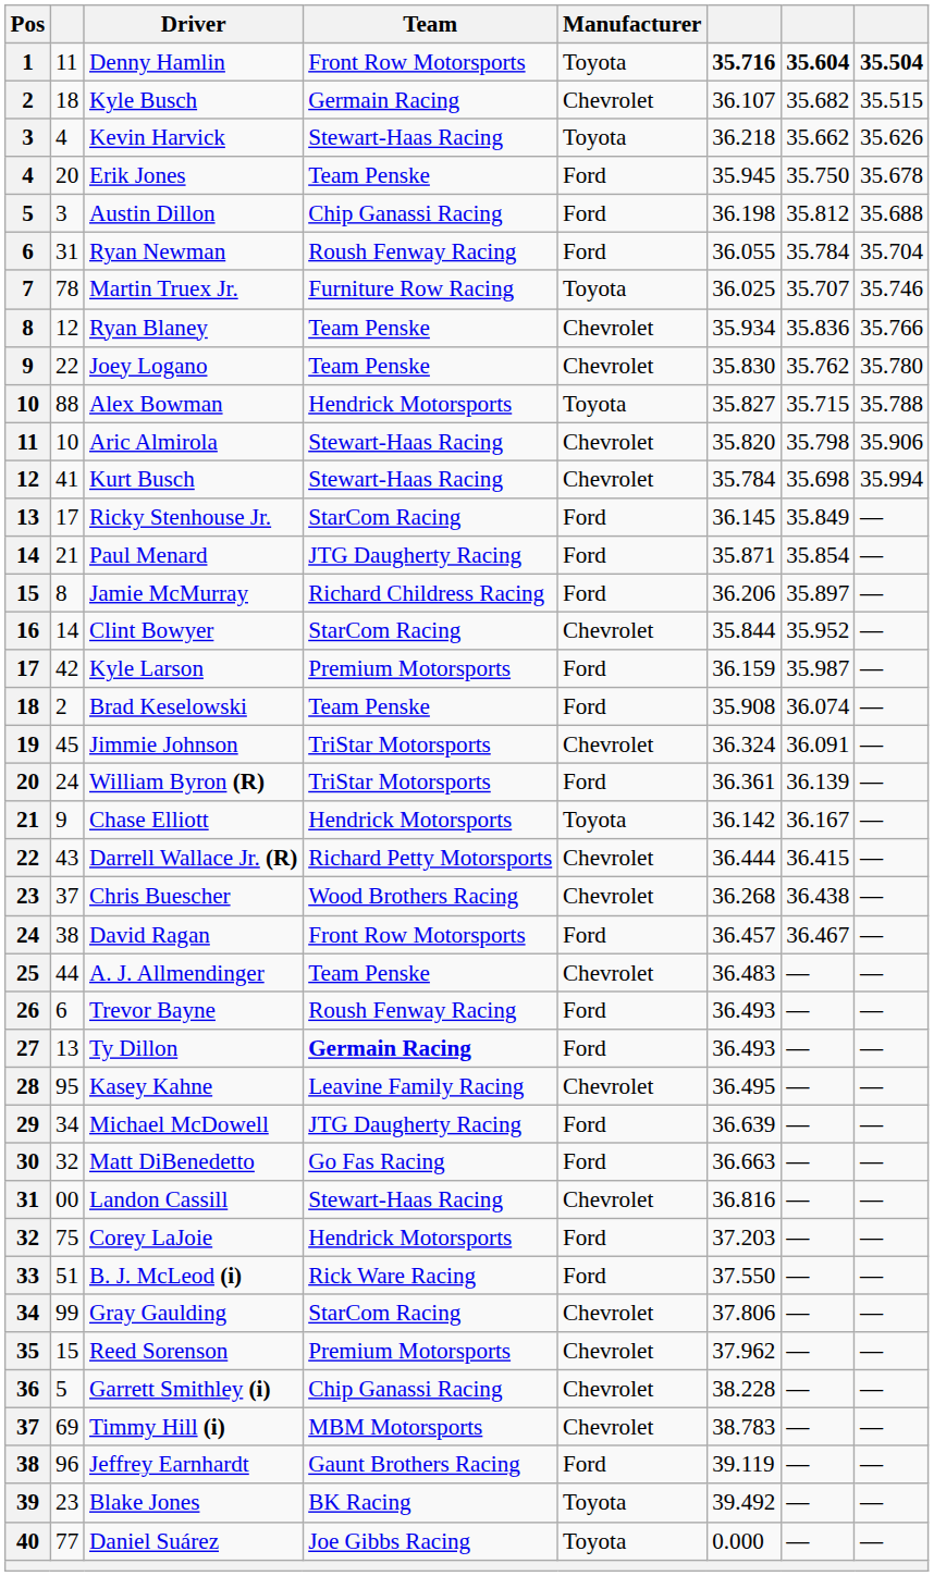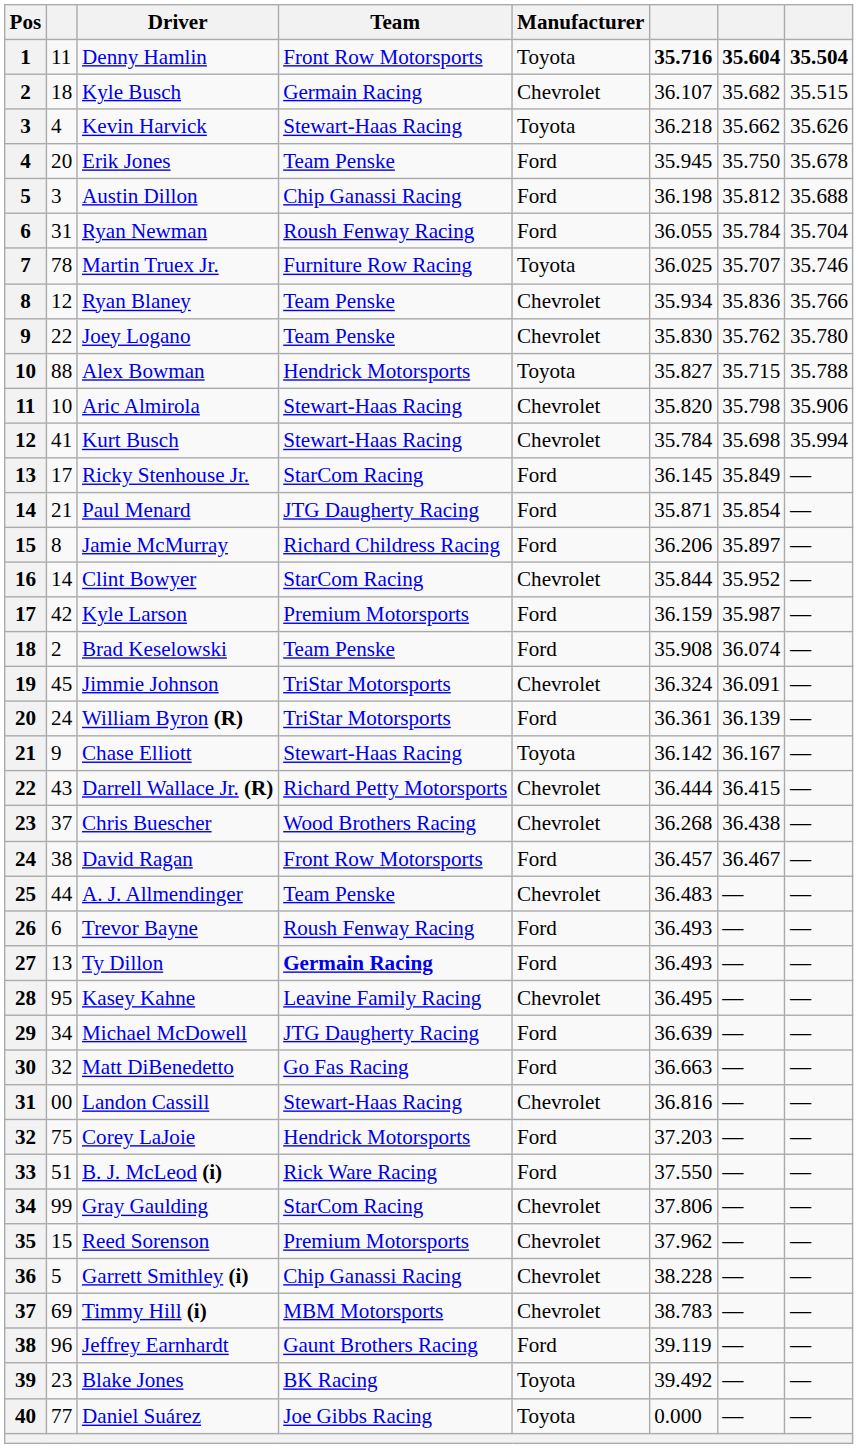 <table class="wikitable" style="font-size:95%">
 <tr>
 <th>Pos</th>
 <th></th>
 <th>Driver</th>
 <th>Team</th>
 <th>Manufacturer</th>
 <th></th>
 <th></th>
 <th></th>
 </tr>
 <tr>
 <th>1</th>
 <td>11</td>
 <td><a href='#'>Denny Hamlin</a></td>
 <td><a href='#'>Front Row Motorsports</a></td>
 <td>Toyota</td>
 <td><strong>35.716</strong></td>
 <td><strong>35.604</strong></td>
 <td><strong>35.504</strong></td>
 </tr>
 <tr>
 <th>2</th>
 <td>18</td>
 <td><a href='#'>Kyle Busch</a></td>
 <td><a href='#'>Germain Racing</a></td>
 <td>Chevrolet</td>
 <td>36.107</td>
 <td>35.682</td>
 <td>35.515</td>
 </tr>
 <tr>
 <th>3</th>
 <td>4</td>
 <td><a href='#'>Kevin Harvick</a></td>
 <td><a href='#'>Stewart-Haas Racing</a></td>
 <td>Toyota</td>
 <td>36.218</td>
 <td>35.662</td>
 <td>35.626</td>
 </tr>
 <tr>
 <th>4</th>
 <td>20</td>
 <td><a href='#'>Erik Jones</a></td>
 <td><a href='#'>Team Penske</a></td>
 <td>Ford</td>
 <td>35.945</td>
 <td>35.750</td>
 <td>35.678</td>
 </tr>
 <tr>
 <th>5</th>
 <td>3</td>
 <td><a href='#'>Austin Dillon</a></td>
 <td><a href='#'>Chip Ganassi Racing</a></td>
 <td>Ford</td>
 <td>36.198</td>
 <td>35.812</td>
 <td>35.688</td>
 </tr>
 <tr>
 <th>6</th>
 <td>31</td>
 <td><a href='#'>Ryan Newman</a></td>
 <td><a href='#'>Roush Fenway Racing</a></td>
 <td>Ford</td>
 <td>36.055</td>
 <td>35.784</td>
 <td>35.704</td>
 </tr>
 <tr>
 <th>7</th>
 <td>78</td>
 <td><a href='#'>Martin Truex Jr.</a></td>
 <td><a href='#'>Furniture Row Racing</a></td>
 <td>Toyota</td>
 <td>36.025</td>
 <td>35.707</td>
 <td>35.746</td>
 </tr>
 <tr>
 <th>8</th>
 <td>12</td>
 <td><a href='#'>Ryan Blaney</a></td>
 <td><a href='#'>Team Penske</a></td>
 <td>Chevrolet</td>
 <td>35.934</td>
 <td>35.836</td>
 <td>35.766</td>
 </tr>
 <tr>
 <th>9</th>
 <td>22</td>
 <td><a href='#'>Joey Logano</a></td>
 <td><a href='#'>Team Penske</a></td>
 <td>Chevrolet</td>
 <td>35.830</td>
 <td>35.762</td>
 <td>35.780</td>
 </tr>
 <tr>
 <th>10</th>
 <td>88</td>
 <td><a href='#'>Alex Bowman</a></td>
 <td><a href='#'>Hendrick Motorsports</a></td>
 <td>Toyota</td>
 <td>35.827</td>
 <td>35.715</td>
 <td>35.788</td>
 </tr>
 <tr>
 <th>11</th>
 <td>10</td>
 <td><a href='#'>Aric Almirola</a></td>
 <td><a href='#'>Stewart-Haas Racing</a></td>
 <td>Chevrolet</td>
 <td>35.820</td>
 <td>35.798</td>
 <td>35.906</td>
 </tr>
 <tr>
 <th>12</th>
 <td>41</td>
 <td><a href='#'>Kurt Busch</a></td>
 <td><a href='#'>Stewart-Haas Racing</a></td>
 <td>Chevrolet</td>
 <td>35.784</td>
 <td>35.698</td>
 <td>35.994</td>
 </tr>
 <tr>
 <th>13</th>
 <td>17</td>
 <td><a href='#'>Ricky Stenhouse Jr.</a></td>
 <td><a href='#'>StarCom Racing</a></td>
 <td>Ford</td>
 <td>36.145</td>
 <td>35.849</td>
 <td>—</td>
 </tr>
 <tr>
 <th>14</th>
 <td>21</td>
 <td><a href='#'>Paul Menard</a></td>
 <td><a href='#'>JTG Daugherty Racing</a></td>
 <td>Ford</td>
 <td>35.871</td>
 <td>35.854</td>
 <td>—</td>
 </tr>
 <tr>
 <th>15</th>
 <td>8</td>
 <td><a href='#'>Jamie McMurray</a></td>
 <td><a href='#'>Richard Childress Racing</a></td>
 <td>Ford</td>
 <td>36.206</td>
 <td>35.897</td>
 <td>—</td>
 </tr>
 <tr>
 <th>16</th>
 <td>14</td>
 <td><a href='#'>Clint Bowyer</a></td>
 <td><a href='#'>StarCom Racing</a></td>
 <td>Chevrolet</td>
 <td>35.844</td>
 <td>35.952</td>
 <td>—</td>
 </tr>
 <tr>
 <th>17</th>
 <td>42</td>
 <td><a href='#'>Kyle Larson</a></td>
 <td><a href='#'>Premium Motorsports</a></td>
 <td>Ford</td>
 <td>36.159</td>
 <td>35.987</td>
 <td>—</td>
 </tr>
 <tr>
 <th>18</th>
 <td>2</td>
 <td><a href='#'>Brad Keselowski</a></td>
 <td><a href='#'>Team Penske</a></td>
 <td>Ford</td>
 <td>35.908</td>
 <td>36.074</td>
 <td>—</td>
 </tr>
 <tr>
 <th>19</th>
 <td>45</td>
 <td><a href='#'>Jimmie Johnson</a></td>
 <td><a href='#'>TriStar Motorsports</a></td>
 <td>Chevrolet</td>
 <td>36.324</td>
 <td>36.091</td>
 <td>—</td>
 </tr>
 <tr>
 <th>20</th>
 <td>24</td>
 <td><a href='#'>William Byron</a> <strong>(R)</strong></td>
 <td><a href='#'>TriStar Motorsports</a></td>
 <td>Ford</td>
 <td>36.361</td>
 <td>36.139</td>
 <td>—</td>
 </tr>
 <tr>
 <th>21</th>
 <td>9</td>
 <td><a href='#'>Chase Elliott</a></td>
-<td><a href='#'>Hendrick Motorsports</a></td>
+<td><a href='#'>Stewart-Haas Racing</a></td>
 <td>Toyota</td>
 <td>36.142</td>
 <td>36.167</td>
 <td>—</td>
 </tr>
 <tr>
 <th>22</th>
 <td>43</td>
 <td><a href='#'>Darrell Wallace Jr.</a> <strong>(R)</strong></td>
 <td><a href='#'>Richard Petty Motorsports</a></td>
 <td>Chevrolet</td>
 <td>36.444</td>
 <td>36.415</td>
 <td>—</td>
 </tr>
 <tr>
 <th>23</th>
 <td>37</td>
 <td><a href='#'>Chris Buescher</a></td>
 <td><a href='#'>Wood Brothers Racing</a></td>
 <td>Chevrolet</td>
 <td>36.268</td>
 <td>36.438</td>
 <td>—</td>
 </tr>
 <tr>
 <th>24</th>
 <td>38</td>
 <td><a href='#'>David Ragan</a></td>
 <td><a href='#'>Front Row Motorsports</a></td>
 <td>Ford</td>
 <td>36.457</td>
 <td>36.467</td>
 <td>—</td>
 </tr>
 <tr>
 <th>25</th>
 <td>44</td>
 <td><a href='#'>A. J. Allmendinger</a></td>
 <td><a href='#'>Team Penske</a></td>
 <td>Chevrolet</td>
 <td>36.483</td>
 <td>—</td>
 <td>—</td>
 </tr>
 <tr>
 <th>26</th>
 <td>6</td>
 <td><a href='#'>Trevor Bayne</a></td>
 <td><a href='#'>Roush Fenway Racing</a></td>
 <td>Ford</td>
 <td>36.493</td>
 <td>—</td>
 <td>—</td>
 </tr>
 <tr>
 <th>27</th>
 <td>13</td>
 <td><a href='#'>Ty Dillon</a></td>
 <td><strong><a href='#'>Germain Racing</a></strong></td>
 <td>Ford</td>
 <td>36.493</td>
 <td>—</td>
 <td>—</td>
 </tr>
 <tr>
 <th>28</th>
 <td>95</td>
 <td><a href='#'>Kasey Kahne</a></td>
 <td><a href='#'>Leavine Family Racing</a></td>
 <td>Chevrolet</td>
 <td>36.495</td>
 <td>—</td>
 <td>—</td>
 </tr>
 <tr>
 <th>29</th>
 <td>34</td>
 <td><a href='#'>Michael McDowell</a></td>
 <td><a href='#'>JTG Daugherty Racing</a></td>
 <td>Ford</td>
 <td>36.639</td>
 <td>—</td>
 <td>—</td>
 </tr>
 <tr>
 <th>30</th>
 <td>32</td>
 <td><a href='#'>Matt DiBenedetto</a></td>
 <td><a href='#'>Go Fas Racing</a></td>
 <td>Ford</td>
 <td>36.663</td>
 <td>—</td>
 <td>—</td>
 </tr>
 <tr>
 <th>31</th>
 <td>00</td>
 <td><a href='#'>Landon Cassill</a></td>
 <td><a href='#'>Stewart-Haas Racing</a></td>
 <td>Chevrolet</td>
 <td>36.816</td>
 <td>—</td>
 <td>—</td>
 </tr>
 <tr>
 <th>32</th>
 <td>75</td>
 <td><a href='#'>Corey LaJoie</a></td>
 <td><a href='#'>Hendrick Motorsports</a></td>
 <td>Ford</td>
 <td>37.203</td>
 <td>—</td>
 <td>—</td>
 </tr>
 <tr>
 <th>33</th>
 <td>51</td>
 <td><a href='#'>B. J. McLeod</a> <strong>(i)</strong></td>
 <td><a href='#'>Rick Ware Racing</a></td>
 <td>Ford</td>
 <td>37.550</td>
 <td>—</td>
 <td>—</td>
 </tr>
 <tr>
 <th>34</th>
 <td>99</td>
 <td><a href='#'>Gray Gaulding</a></td>
 <td><a href='#'>StarCom Racing</a></td>
 <td>Chevrolet</td>
 <td>37.806</td>
 <td>—</td>
 <td>—</td>
 </tr>
 <tr>
 <th>35</th>
 <td>15</td>
 <td><a href='#'>Reed Sorenson</a></td>
 <td><a href='#'>Premium Motorsports</a></td>
 <td>Chevrolet</td>
 <td>37.962</td>
 <td>—</td>
 <td>—</td>
 </tr>
 <tr>
 <th>36</th>
 <td>5</td>
 <td><a href='#'>Garrett Smithley</a> <strong>(i)</strong></td>
 <td><a href='#'>Chip Ganassi Racing</a></td>
 <td>Chevrolet</td>
 <td>38.228</td>
 <td>—</td>
 <td>—</td>
 </tr>
 <tr>
 <th>37</th>
 <td>69</td>
 <td><a href='#'>Timmy Hill</a> <strong>(i)</strong></td>
 <td><a href='#'>MBM Motorsports</a></td>
 <td>Chevrolet</td>
 <td>38.783</td>
 <td>—</td>
 <td>—</td>
 </tr>
 <tr>
 <th>38</th>
 <td>96</td>
 <td><a href='#'>Jeffrey Earnhardt</a></td>
 <td><a href='#'>Gaunt Brothers Racing</a></td>
 <td>Ford</td>
 <td>39.119</td>
 <td>—</td>
 <td>—</td>
 </tr>
 <tr>
 <th>39</th>
 <td>23</td>
 <td><a href='#'>Blake Jones</a></td>
 <td><a href='#'>BK Racing</a></td>
 <td>Toyota</td>
 <td>39.492</td>
 <td>—</td>
 <td>—</td>
 </tr>
 <tr>
 <th>40</th>
 <td>77</td>
 <td><a href='#'>Daniel Suárez</a></td>
 <td><a href='#'>Joe Gibbs Racing</a></td>
 <td>Toyota</td>
 <td>0.000</td>
 <td>—</td>
 <td>—</td>
 </tr>
 <tr>
 <th colspan="8"></th>
 </tr>
 </table>
